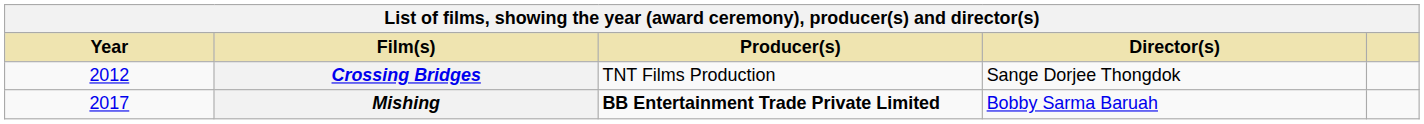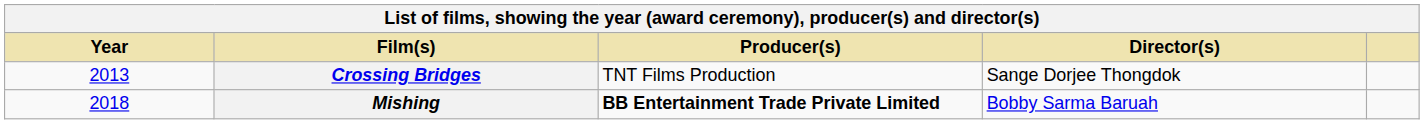 <table class="wikitable plainrowheaders" style="width:100%">
 <tr>
 <th colspan="5">List of films, showing the year (award ceremony), producer(s) and director(s)</th>
 </tr>
 <tr>
 <th scope="col" style="background-color:#EFE4B0;width:12%;">Year</th>
 <th scope="col" style="background-color:#EFE4B0;width:22%;">Film(s)</th>
 <th scope="col" style="background-color:#EFE4B0;width:22%;">Producer(s)</th>
 <th scope="col" style="background-color:#EFE4B0;width:22%;">Director(s)</th>
 <th scope="col" style="background-color:#EFE4B0;width:3%;" class="unsortable"></th>
 </tr>
 <tr>
-<td style="text-align:center;"><a href='#'>2012<br></a></td>
+<td style="text-align:center;"><a href='#'>2013<br></a></td>
 <th scope="row"><em><a href='#'>Crossing Bridges</a></em></th>
 <td>TNT Films Production</td>
 <td>Sange Dorjee Thongdok</td>
 <td align="center"></td>
 </tr>
 <tr>
-<td style="text-align:center;"><a href='#'>2017<br></a></td>
+<td style="text-align:center;"><a href='#'>2018<br></a></td>
 <th scope="row"><em>Mishing</em></th>
 <td><strong>BB Entertainment Trade Private Limited</strong></td>
 <td><a href='#'>Bobby Sarma Baruah</a></td>
 <td align="center"></td>
 </tr>
 </table>
